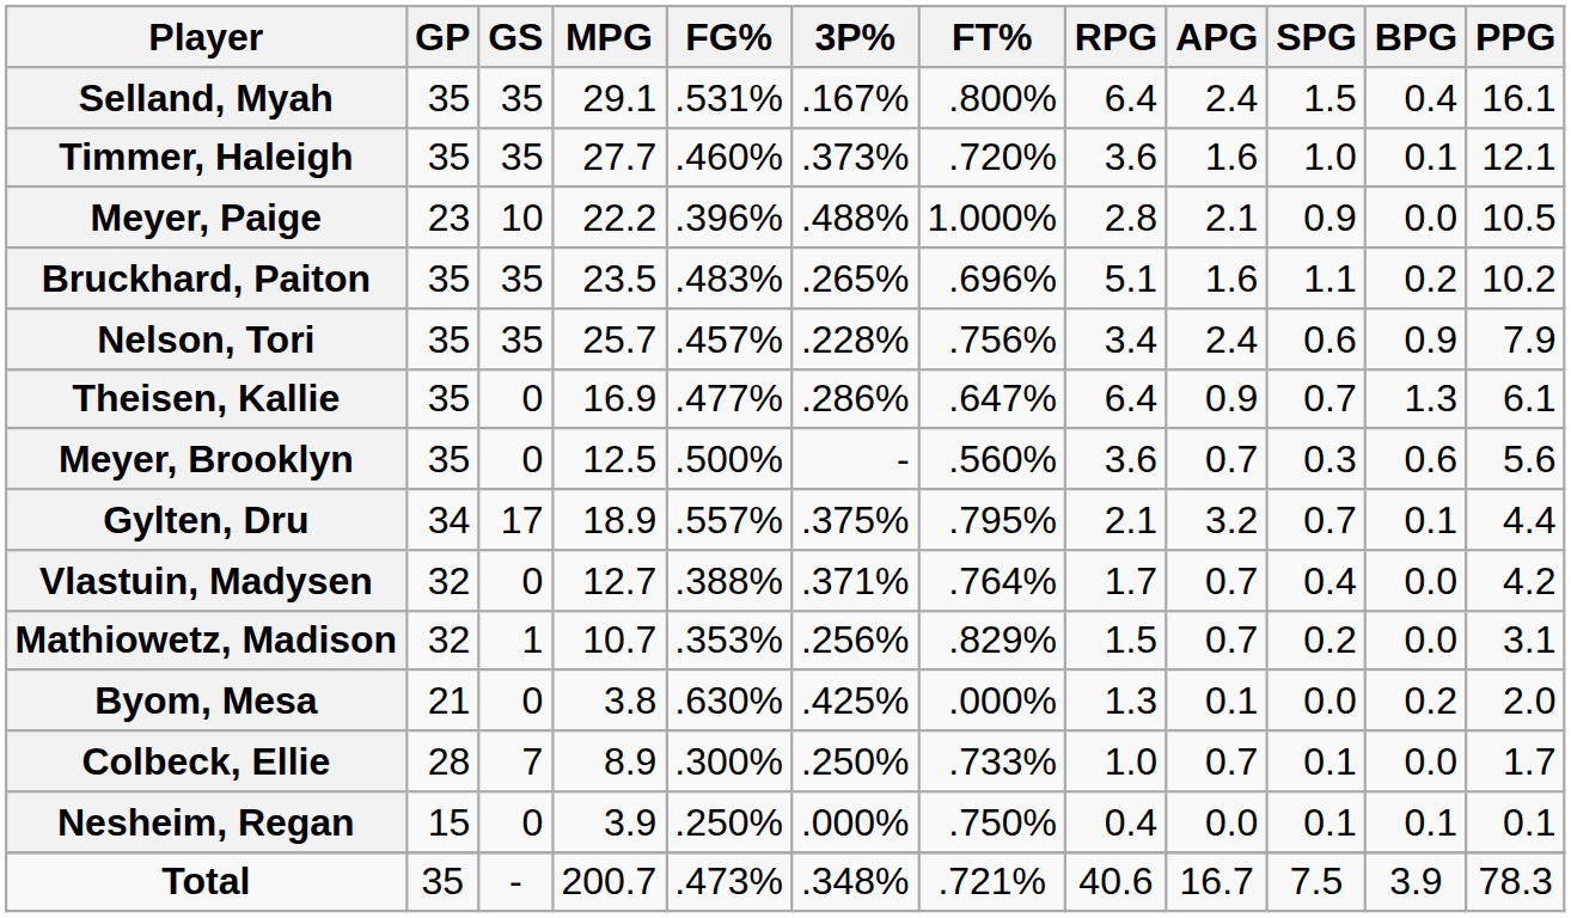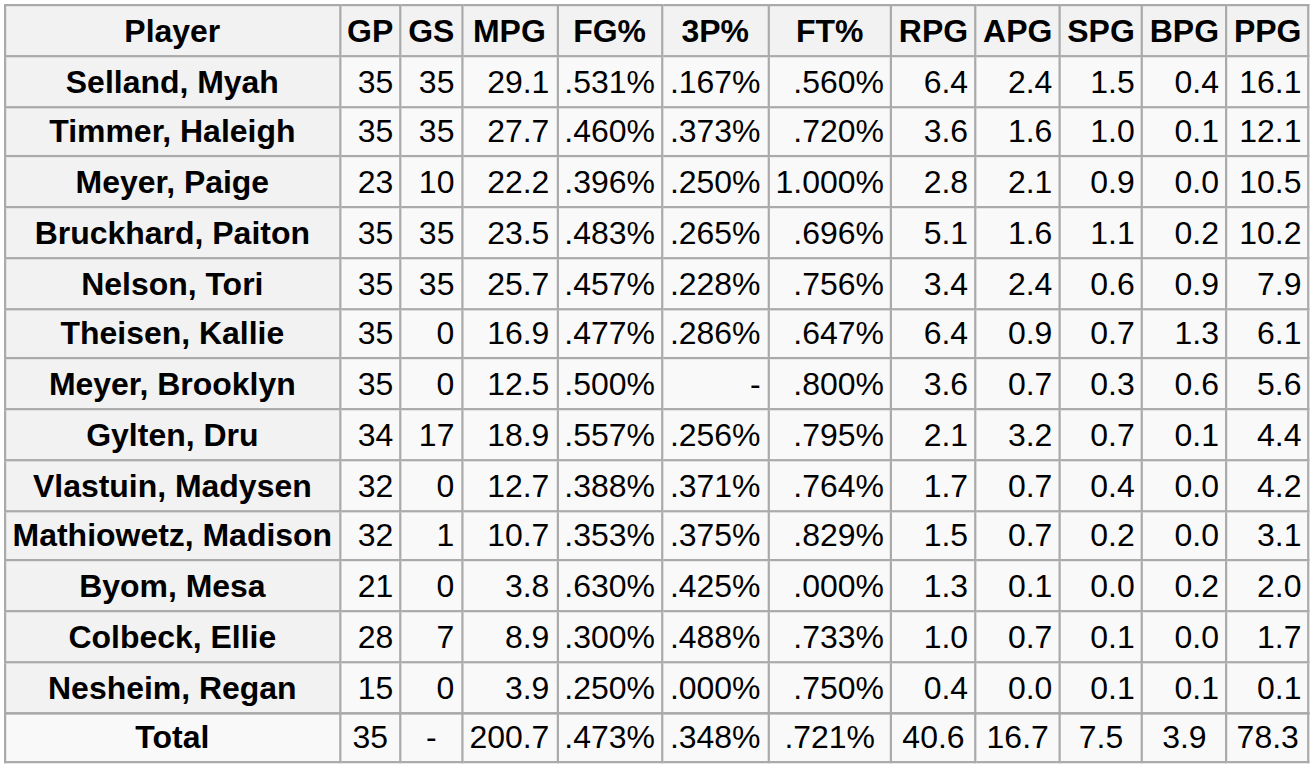 <table class="wikitable sortable" style="font-size:90%;">
 <tr>
 <th scope="col" style=>Player</th>
 <th scope="col" style=>GP</th>
 <th scope="col" style=>GS</th>
 <th scope="col" style=>MPG</th>
 <th scope="col" style=>FG%</th>
 <th scope="col" style=>3P%</th>
 <th scope="col" style=>FT%</th>
 <th scope="col" style=>RPG</th>
 <th scope="col" style=>APG</th>
 <th scope="col" style=>SPG</th>
 <th scope="col" style=>BPG</th>
 <th scope="col" style=>PPG</th>
 </tr>
 <tr>
 <th style=white-space:nowrap>Selland, Myah</th>
 <td style="text-align:right;">35</td>
 <td style="text-align:right;">35</td>
 <td style="text-align:right;">29.1</td>
 <td style="text-align:right;">.531%</td>
 <td style="text-align:right;">.167%</td>
-<td style="text-align:right;">.800%</td>
+<td style="text-align:right;">.560%</td>
 <td style="text-align:right;">6.4</td>
 <td style="text-align:right;">2.4</td>
 <td style="text-align:right;">1.5</td>
 <td style="text-align:right;">0.4</td>
 <td style="text-align:right;">16.1</td>
 </tr>
 <tr>
 <th style=white-space:nowrap>Timmer, Haleigh</th>
 <td style="text-align:right;">35</td>
 <td style="text-align:right;">35</td>
 <td style="text-align:right;">27.7</td>
 <td style="text-align:right;">.460%</td>
 <td style="text-align:right;">.373%</td>
 <td style="text-align:right;">.720%</td>
 <td style="text-align:right;">3.6</td>
 <td style="text-align:right;">1.6</td>
 <td style="text-align:right;">1.0</td>
 <td style="text-align:right;">0.1</td>
 <td style="text-align:right;">12.1</td>
 </tr>
 <tr>
 <th style=white-space:nowrap>Meyer, Paige</th>
 <td style="text-align:right;">23</td>
 <td style="text-align:right;">10</td>
 <td style="text-align:right;">22.2</td>
 <td style="text-align:right;">.396%</td>
-<td style="text-align:right;">.488%</td>
+<td style="text-align:right;">.250%</td>
 <td style="text-align:right;">1.000%</td>
 <td style="text-align:right;">2.8</td>
 <td style="text-align:right;">2.1</td>
 <td style="text-align:right;">0.9</td>
 <td style="text-align:right;">0.0</td>
 <td style="text-align:right;">10.5</td>
 </tr>
 <tr>
 <th style=white-space:nowrap>Bruckhard, Paiton</th>
 <td style="text-align:right;">35</td>
 <td style="text-align:right;">35</td>
 <td style="text-align:right;">23.5</td>
 <td style="text-align:right;">.483%</td>
 <td style="text-align:right;">.265%</td>
 <td style="text-align:right;">.696%</td>
 <td style="text-align:right;">5.1</td>
 <td style="text-align:right;">1.6</td>
 <td style="text-align:right;">1.1</td>
 <td style="text-align:right;">0.2</td>
 <td style="text-align:right;">10.2</td>
 </tr>
 <tr>
 <th style=white-space:nowrap>Nelson, Tori</th>
 <td style="text-align:right;">35</td>
 <td style="text-align:right;">35</td>
 <td style="text-align:right;">25.7</td>
 <td style="text-align:right;">.457%</td>
 <td style="text-align:right;">.228%</td>
 <td style="text-align:right;">.756%</td>
 <td style="text-align:right;">3.4</td>
 <td style="text-align:right;">2.4</td>
 <td style="text-align:right;">0.6</td>
 <td style="text-align:right;">0.9</td>
 <td style="text-align:right;">7.9</td>
 </tr>
 <tr>
 <th style=white-space:nowrap>Theisen, Kallie</th>
 <td style="text-align:right;">35</td>
 <td style="text-align:right;">0</td>
 <td style="text-align:right;">16.9</td>
 <td style="text-align:right;">.477%</td>
 <td style="text-align:right;">.286%</td>
 <td style="text-align:right;">.647%</td>
 <td style="text-align:right;">6.4</td>
 <td style="text-align:right;">0.9</td>
 <td style="text-align:right;">0.7</td>
 <td style="text-align:right;">1.3</td>
 <td style="text-align:right;">6.1</td>
 </tr>
 <tr>
 <th style=white-space:nowrap>Meyer, Brooklyn</th>
 <td style="text-align:right;">35</td>
 <td style="text-align:right;">0</td>
 <td style="text-align:right;">12.5</td>
 <td style="text-align:right;">.500%</td>
 <td style="text-align:right;">-</td>
-<td style="text-align:right;">.560%</td>
+<td style="text-align:right;">.800%</td>
 <td style="text-align:right;">3.6</td>
 <td style="text-align:right;">0.7</td>
 <td style="text-align:right;">0.3</td>
 <td style="text-align:right;">0.6</td>
 <td style="text-align:right;">5.6</td>
 </tr>
 <tr>
 <th style=white-space:nowrap>Gylten, Dru</th>
 <td style="text-align:right;">34</td>
 <td style="text-align:right;">17</td>
 <td style="text-align:right;">18.9</td>
 <td style="text-align:right;">.557%</td>
-<td style="text-align:right;">.375%</td>
+<td style="text-align:right;">.256%</td>
 <td style="text-align:right;">.795%</td>
 <td style="text-align:right;">2.1</td>
 <td style="text-align:right;">3.2</td>
 <td style="text-align:right;">0.7</td>
 <td style="text-align:right;">0.1</td>
 <td style="text-align:right;">4.4</td>
 </tr>
 <tr>
 <th style=white-space:nowrap>Vlastuin, Madysen</th>
 <td style="text-align:right;">32</td>
 <td style="text-align:right;">0</td>
 <td style="text-align:right;">12.7</td>
 <td style="text-align:right;">.388%</td>
 <td style="text-align:right;">.371%</td>
 <td style="text-align:right;">.764%</td>
 <td style="text-align:right;">1.7</td>
 <td style="text-align:right;">0.7</td>
 <td style="text-align:right;">0.4</td>
 <td style="text-align:right;">0.0</td>
 <td style="text-align:right;">4.2</td>
 </tr>
 <tr>
 <th style=white-space:nowrap>Mathiowetz, Madison</th>
 <td style="text-align:right;">32</td>
 <td style="text-align:right;">1</td>
 <td style="text-align:right;">10.7</td>
 <td style="text-align:right;">.353%</td>
-<td style="text-align:right;">.256%</td>
+<td style="text-align:right;">.375%</td>
 <td style="text-align:right;">.829%</td>
 <td style="text-align:right;">1.5</td>
 <td style="text-align:right;">0.7</td>
 <td style="text-align:right;">0.2</td>
 <td style="text-align:right;">0.0</td>
 <td style="text-align:right;">3.1</td>
 </tr>
 <tr>
 <th style=white-space:nowrap>Byom, Mesa</th>
 <td style="text-align:right;">21</td>
 <td style="text-align:right;">0</td>
 <td style="text-align:right;">3.8</td>
 <td style="text-align:right;">.630%</td>
 <td style="text-align:right;">.425%</td>
 <td style="text-align:right;">.000%</td>
 <td style="text-align:right;">1.3</td>
 <td style="text-align:right;">0.1</td>
 <td style="text-align:right;">0.0</td>
 <td style="text-align:right;">0.2</td>
 <td style="text-align:right;">2.0</td>
 </tr>
 <tr>
 <th style=white-space:nowrap>Colbeck, Ellie</th>
 <td style="text-align:right;">28</td>
 <td style="text-align:right;">7</td>
 <td style="text-align:right;">8.9</td>
 <td style="text-align:right;">.300%</td>
-<td style="text-align:right;">.250%</td>
+<td style="text-align:right;">.488%</td>
 <td style="text-align:right;">.733%</td>
 <td style="text-align:right;">1.0</td>
 <td style="text-align:right;">0.7</td>
 <td style="text-align:right;">0.1</td>
 <td style="text-align:right;">0.0</td>
 <td style="text-align:right;">1.7</td>
 </tr>
 <tr>
 <th style=white-space:nowrap>Nesheim, Regan</th>
 <td style="text-align:right;">15</td>
 <td style="text-align:right;">0</td>
 <td style="text-align:right;">3.9</td>
 <td style="text-align:right;">.250%</td>
 <td style="text-align:right;">.000%</td>
 <td style="text-align:right;">.750%</td>
 <td style="text-align:right;">0.4</td>
 <td style="text-align:right;">0.0</td>
 <td style="text-align:right;">0.1</td>
 <td style="text-align:right;">0.1</td>
 <td style="text-align:right;">0.1</td>
 </tr>
 <tr>
 </tr>
 <tr class="sortbottom" style=>
 <td align="center" style=><strong>Total</strong></td>
 <td align="center" style=>35</td>
 <td align="center" style=>-</td>
 <td align="center" style=>200.7</td>
 <td align="center" style=>.473%</td>
 <td align="center" style=>.348%</td>
 <td align="center" style=>.721%</td>
 <td align="center" style=>40.6</td>
 <td align="center" style=>16.7</td>
 <td align="center" style=>7.5</td>
 <td align="center" style=>3.9</td>
 <td align="center" style=>78.3</td>
 </tr>
 </table>
